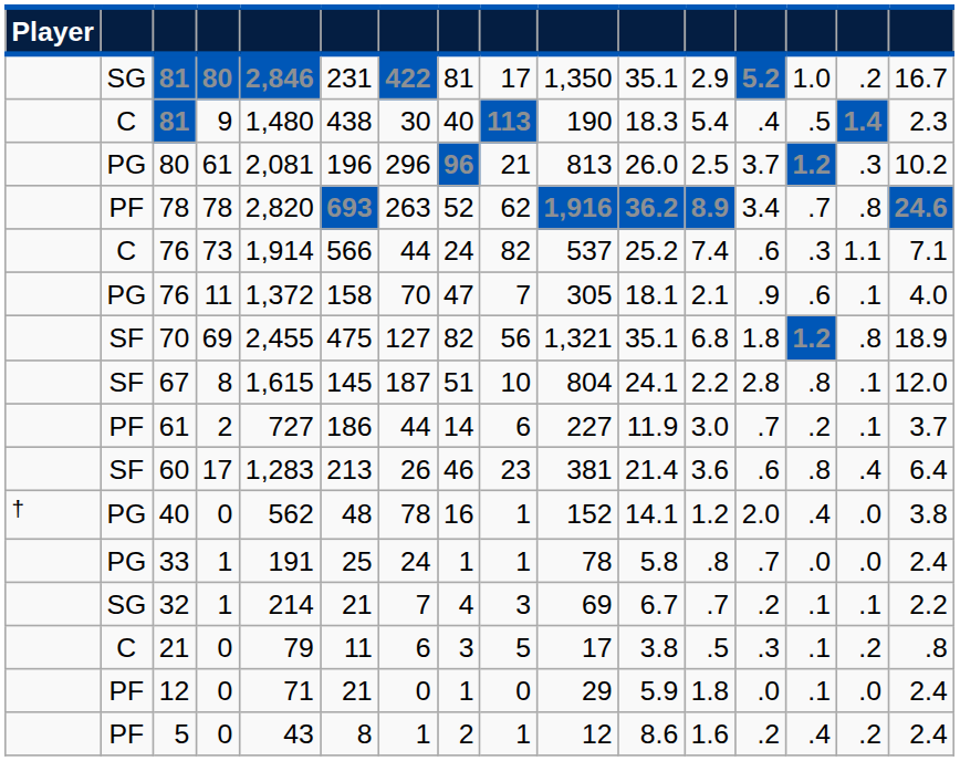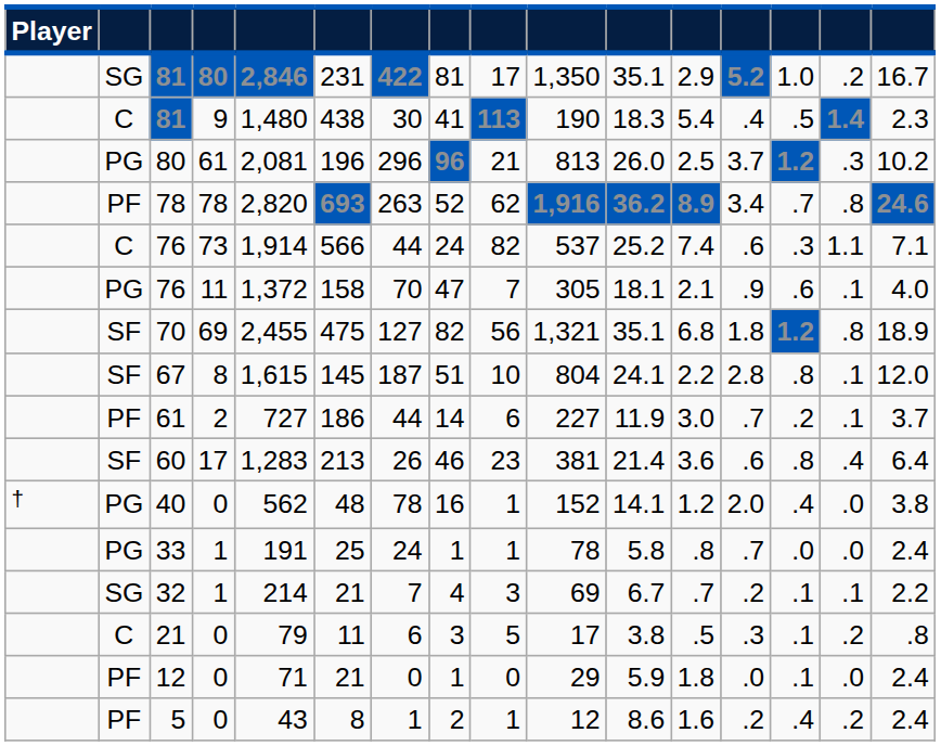 <table class="wikitable sortable" style="font-size: 95%; text-align:right;">
 <tr>
 <th style="background:#041E42; color:#FFFFFF; border-top:#0057B7 3px solid; border-bottom:#0057B7 3px solid;">Player</th>
 <th style="background:#041E42; color:#FFFFFF; border-top:#0057B7 3px solid; border-bottom:#0057B7 3px solid;"></th>
 <th style="background:#041E42; color:#FFFFFF; border-top:#0057B7 3px solid; border-bottom:#0057B7 3px solid;"></th>
 <th style="background:#041E42; color:#FFFFFF; border-top:#0057B7 3px solid; border-bottom:#0057B7 3px solid;"></th>
 <th style="background:#041E42; color:#FFFFFF; border-top:#0057B7 3px solid; border-bottom:#0057B7 3px solid;"></th>
 <th style="background:#041E42; color:#FFFFFF; border-top:#0057B7 3px solid; border-bottom:#0057B7 3px solid;"></th>
 <th style="background:#041E42; color:#FFFFFF; border-top:#0057B7 3px solid; border-bottom:#0057B7 3px solid;"></th>
 <th style="background:#041E42; color:#FFFFFF; border-top:#0057B7 3px solid; border-bottom:#0057B7 3px solid;"></th>
 <th style="background:#041E42; color:#FFFFFF; border-top:#0057B7 3px solid; border-bottom:#0057B7 3px solid;"></th>
 <th style="background:#041E42; color:#FFFFFF; border-top:#0057B7 3px solid; border-bottom:#0057B7 3px solid;"></th>
 <th style="background:#041E42; color:#FFFFFF; border-top:#0057B7 3px solid; border-bottom:#0057B7 3px solid;"></th>
 <th style="background:#041E42; color:#FFFFFF; border-top:#0057B7 3px solid; border-bottom:#0057B7 3px solid;"></th>
 <th style="background:#041E42; color:#FFFFFF; border-top:#0057B7 3px solid; border-bottom:#0057B7 3px solid;"></th>
 <th style="background:#041E42; color:#FFFFFF; border-top:#0057B7 3px solid; border-bottom:#0057B7 3px solid;"></th>
 <th style="background:#041E42; color:#FFFFFF; border-top:#0057B7 3px solid; border-bottom:#0057B7 3px solid;"></th>
 <th style="background:#041E42; color:#FFFFFF; border-top:#0057B7 3px solid; border-bottom:#0057B7 3px solid;"></th>
 </tr>
 <tr>
 <td style="text-align:left;"></td>
 <td style="text-align:center;">SG</td>
 <td style="background:#0057B7; color:#8D9093;"><strong>81</strong></td>
 <td style="background:#0057B7; color:#8D9093;"><strong>80</strong></td>
 <td style="background:#0057B7; color:#8D9093;"><strong>2,846</strong></td>
 <td>231</td>
 <td style="background:#0057B7; color:#8D9093;"><strong>422</strong></td>
 <td>81</td>
 <td>17</td>
 <td>1,350</td>
 <td>35.1</td>
 <td>2.9</td>
 <td style="background:#0057B7; color:#8D9093;"><strong>5.2</strong></td>
 <td>1.0</td>
 <td>.2</td>
 <td>16.7</td>
 </tr>
 <tr>
 <td style="text-align:left;"></td>
 <td style="text-align:center;">C</td>
 <td style="background:#0057B7; color:#8D9093;"><strong>81</strong></td>
 <td>9</td>
 <td>1,480</td>
 <td>438</td>
 <td>30</td>
-<td>40</td>
+<td>41</td>
 <td style="background:#0057B7; color:#8D9093;"><strong>113</strong></td>
 <td>190</td>
 <td>18.3</td>
 <td>5.4</td>
 <td>.4</td>
 <td>.5</td>
 <td style="background:#0057B7; color:#8D9093;"><strong>1.4</strong></td>
 <td>2.3</td>
 </tr>
 <tr>
 <td style="text-align:left;"></td>
 <td style="text-align:center;">PG</td>
 <td>80</td>
 <td>61</td>
 <td>2,081</td>
 <td>196</td>
 <td>296</td>
 <td style="background:#0057B7; color:#8D9093;"><strong>96</strong></td>
 <td>21</td>
 <td>813</td>
 <td>26.0</td>
 <td>2.5</td>
 <td>3.7</td>
 <td style="background:#0057B7; color:#8D9093;"><strong>1.2</strong></td>
 <td>.3</td>
 <td>10.2</td>
 </tr>
 <tr>
 <td style="text-align:left;"></td>
 <td style="text-align:center;">PF</td>
 <td>78</td>
 <td>78</td>
 <td>2,820</td>
 <td style="background:#0057B7; color:#8D9093;"><strong>693</strong></td>
 <td>263</td>
 <td>52</td>
 <td>62</td>
 <td style="background:#0057B7; color:#8D9093;"><strong>1,916</strong></td>
 <td style="background:#0057B7; color:#8D9093;"><strong>36.2</strong></td>
 <td style="background:#0057B7; color:#8D9093;"><strong>8.9</strong></td>
 <td>3.4</td>
 <td>.7</td>
 <td>.8</td>
 <td style="background:#0057B7; color:#8D9093;"><strong>24.6</strong></td>
 </tr>
 <tr>
 <td style="text-align:left;"></td>
 <td style="text-align:center;">C</td>
 <td>76</td>
 <td>73</td>
 <td>1,914</td>
 <td>566</td>
 <td>44</td>
 <td>24</td>
 <td>82</td>
 <td>537</td>
 <td>25.2</td>
 <td>7.4</td>
 <td>.6</td>
 <td>.3</td>
 <td>1.1</td>
 <td>7.1</td>
 </tr>
 <tr>
 <td style="text-align:left;"></td>
 <td style="text-align:center;">PG</td>
 <td>76</td>
 <td>11</td>
 <td>1,372</td>
 <td>158</td>
 <td>70</td>
 <td>47</td>
 <td>7</td>
 <td>305</td>
 <td>18.1</td>
 <td>2.1</td>
 <td>.9</td>
 <td>.6</td>
 <td>.1</td>
 <td>4.0</td>
 </tr>
 <tr>
 <td style="text-align:left;"></td>
 <td style="text-align:center;">SF</td>
 <td>70</td>
 <td>69</td>
 <td>2,455</td>
 <td>475</td>
 <td>127</td>
 <td>82</td>
 <td>56</td>
 <td>1,321</td>
 <td>35.1</td>
 <td>6.8</td>
 <td>1.8</td>
 <td style="background:#0057B7; color:#8D9093;"><strong>1.2</strong></td>
 <td>.8</td>
 <td>18.9</td>
 </tr>
 <tr>
 <td style="text-align:left;"></td>
 <td style="text-align:center;">SF</td>
 <td>67</td>
 <td>8</td>
 <td>1,615</td>
 <td>145</td>
 <td>187</td>
 <td>51</td>
 <td>10</td>
 <td>804</td>
 <td>24.1</td>
 <td>2.2</td>
 <td>2.8</td>
 <td>.8</td>
 <td>.1</td>
 <td>12.0</td>
 </tr>
 <tr>
 <td style="text-align:left;"></td>
 <td style="text-align:center;">PF</td>
 <td>61</td>
 <td>2</td>
 <td>727</td>
 <td>186</td>
 <td>44</td>
 <td>14</td>
 <td>6</td>
 <td>227</td>
 <td>11.9</td>
 <td>3.0</td>
 <td>.7</td>
 <td>.2</td>
 <td>.1</td>
 <td>3.7</td>
 </tr>
 <tr>
 <td style="text-align:left;"></td>
 <td style="text-align:center;">SF</td>
 <td>60</td>
 <td>17</td>
 <td>1,283</td>
 <td>213</td>
 <td>26</td>
 <td>46</td>
 <td>23</td>
 <td>381</td>
 <td>21.4</td>
 <td>3.6</td>
 <td>.6</td>
 <td>.8</td>
 <td>.4</td>
 <td>6.4</td>
 </tr>
 <tr>
 <td style="text-align:left;"><sup>†</sup></td>
 <td style="text-align:center;">PG</td>
 <td>40</td>
 <td>0</td>
 <td>562</td>
 <td>48</td>
 <td>78</td>
 <td>16</td>
 <td>1</td>
 <td>152</td>
 <td>14.1</td>
 <td>1.2</td>
 <td>2.0</td>
 <td>.4</td>
 <td>.0</td>
 <td>3.8</td>
 </tr>
 <tr>
 <td style="text-align:left;"></td>
 <td style="text-align:center;">PG</td>
 <td>33</td>
 <td>1</td>
 <td>191</td>
 <td>25</td>
 <td>24</td>
 <td>1</td>
 <td>1</td>
 <td>78</td>
 <td>5.8</td>
 <td>.8</td>
 <td>.7</td>
 <td>.0</td>
 <td>.0</td>
 <td>2.4</td>
 </tr>
 <tr>
 <td style="text-align:left;"></td>
 <td style="text-align:center;">SG</td>
 <td>32</td>
 <td>1</td>
 <td>214</td>
 <td>21</td>
 <td>7</td>
 <td>4</td>
 <td>3</td>
 <td>69</td>
 <td>6.7</td>
 <td>.7</td>
 <td>.2</td>
 <td>.1</td>
 <td>.1</td>
 <td>2.2</td>
 </tr>
 <tr>
 <td style="text-align:left;"></td>
 <td style="text-align:center;">C</td>
 <td>21</td>
 <td>0</td>
 <td>79</td>
 <td>11</td>
 <td>6</td>
 <td>3</td>
 <td>5</td>
 <td>17</td>
 <td>3.8</td>
 <td>.5</td>
 <td>.3</td>
 <td>.1</td>
 <td>.2</td>
 <td>.8</td>
 </tr>
 <tr>
 <td style="text-align:left;"></td>
 <td style="text-align:center;">PF</td>
 <td>12</td>
 <td>0</td>
 <td>71</td>
 <td>21</td>
 <td>0</td>
 <td>1</td>
 <td>0</td>
 <td>29</td>
 <td>5.9</td>
 <td>1.8</td>
 <td>.0</td>
 <td>.1</td>
 <td>.0</td>
 <td>2.4</td>
 </tr>
 <tr>
 <td style="text-align:left;"></td>
 <td style="text-align:center;">PF</td>
 <td>5</td>
 <td>0</td>
 <td>43</td>
 <td>8</td>
 <td>1</td>
 <td>2</td>
 <td>1</td>
 <td>12</td>
 <td>8.6</td>
 <td>1.6</td>
 <td>.2</td>
 <td>.4</td>
 <td>.2</td>
 <td>2.4</td>
 </tr>
 </table>
